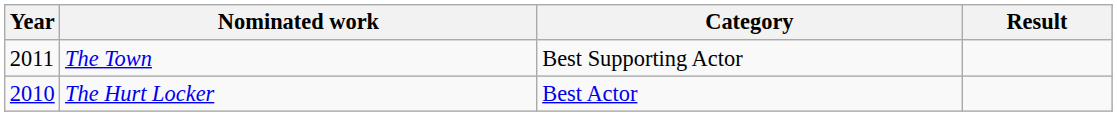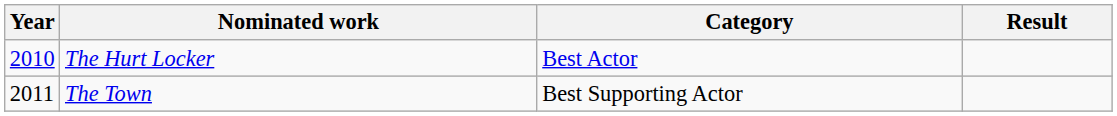 <table class="wikitable sortable" width="50%">
 <tr>
 <th width="1%">Year</th>
 <th width="45%">Nominated work</th>
 <th width="40%">Category</th>
 <th width="14%">Result</th>
 </tr>
 <tr>
+<td><a href='#'>2010</a></td>
+<td><em><a href='#'>The Hurt Locker</a></em></td>
+<td><a href='#'>Best Actor</a></td>
+<td></td>
+</tr>
+<tr>
 <td>2011</td>
 <td><em><a href='#'>The Town</a></em></td>
 <td>Best Supporting Actor</td>
 <td></td>
 </tr>
-<tr>
-<td><a href='#'>2010</a></td>
-<td><em><a href='#'>The Hurt Locker</a></em></td>
-<td><a href='#'>Best Actor</a></td>
-<td></td>
-</tr>
 </table>
